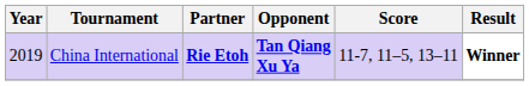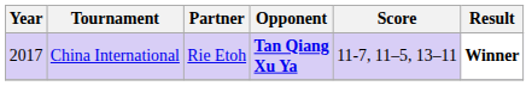 <table class="sortable wikitable" style="font-size: 90%;">
 <tr>
 <th>Year</th>
 <th>Tournament</th>
 <th>Partner</th>
 <th>Opponent</th>
 <th>Score</th>
 <th>Result</th>
 </tr>
 <tr>
 </tr>
 <tr style="background:#D8CEF6">
-<td align="center">2019</td>
+<td align="center">2017</td>
 <td align="left"><a href='#'>China International</a></td>
-<td align="left"><strong> <a href='#'>Rie Etoh</a></strong></td>
+<td align="left"> <a href='#'>Rie Etoh</a></td>
 <td align="left"><strong> <a href='#'>Tan Qiang</a><br> <a href='#'>Xu Ya</a></strong></td>
 <td align="left">11-7, 11–5, 13–11</td>
 <td style="text-align:left; background:white"> <strong>Winner</strong></td>
 </tr>
 <tr>
 </tr>
 </table>
